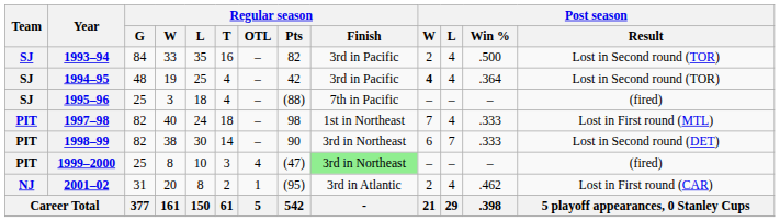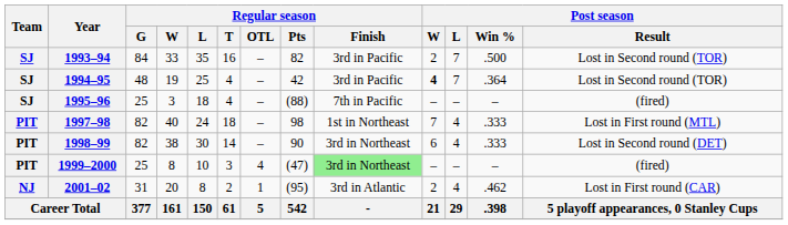 <table class="wikitable" style="font-size: 95%; text-align:center; width:60em;">
 <tr>
 <th rowspan="2">Team</th>
 <th rowspan="2">Year</th>
 <th colspan="7"><a href='#'>Regular season</a></th>
 <th colspan="4"><a href='#'>Post season</a></th>
 </tr>
 <tr>
 <th>G</th>
 <th>W</th>
 <th>L</th>
 <th>T</th>
 <th>OTL</th>
 <th>Pts</th>
 <th>Finish</th>
 <th>W</th>
 <th>L</th>
 <th>Win %</th>
 <th>Result</th>
 </tr>
 <tr>
 <th><a href='#'>SJ</a></th>
 <th><a href='#'>1993–94</a></th>
 <td>84</td>
 <td>33</td>
 <td>35</td>
 <td>16</td>
 <td>–</td>
 <td>82</td>
 <td>3rd in Pacific</td>
 <td>2</td>
-<td>4</td>
+<td>7</td>
 <td>.500</td>
 <td>Lost in Second round (<a href='#'>TOR</a>)</td>
 </tr>
 <tr>
 <th>SJ</th>
 <th><a href='#'>1994–95</a></th>
 <td>48</td>
 <td>19</td>
 <td>25</td>
 <td>4</td>
 <td>–</td>
 <td>42</td>
 <td>3rd in Pacific</td>
 <td><strong>4</strong></td>
-<td>4</td>
+<td>7</td>
 <td>.364</td>
 <td>Lost in Second round (TOR)</td>
 </tr>
 <tr>
 <th>SJ</th>
 <th><a href='#'>1995–96</a></th>
 <td>25</td>
 <td>3</td>
 <td>18</td>
 <td>4</td>
 <td>–</td>
 <td>(88)</td>
 <td>7th in Pacific</td>
 <td>–</td>
 <td>–</td>
 <td>–</td>
 <td>(fired)</td>
 </tr>
 <tr>
 <th><a href='#'>PIT</a></th>
 <th><a href='#'>1997–98</a></th>
 <td>82</td>
 <td>40</td>
 <td>24</td>
 <td>18</td>
 <td>–</td>
 <td>98</td>
 <td>1st in Northeast</td>
 <td>7</td>
 <td>4</td>
 <td>.333</td>
 <td>Lost in First round (<a href='#'>MTL</a>)</td>
 </tr>
 <tr>
 <th>PIT</th>
 <th><a href='#'>1998–99</a></th>
 <td>82</td>
 <td>38</td>
 <td>30</td>
 <td>14</td>
 <td>–</td>
 <td>90</td>
 <td>3rd in Northeast</td>
 <td>6</td>
-<td>7</td>
+<td>4</td>
 <td>.333</td>
 <td>Lost in Second round (<a href='#'>DET</a>)</td>
 </tr>
 <tr>
 <th>PIT</th>
 <th><a href='#'>1999–2000</a></th>
 <td>25</td>
 <td>8</td>
 <td>10</td>
 <td>3</td>
 <td>4</td>
 <td>(47)</td>
 <td style="background: lightgreen;">3rd in Northeast</td>
 <td>–</td>
 <td>–</td>
 <td>–</td>
 <td>(fired)</td>
 </tr>
 <tr>
 <th><a href='#'>NJ</a></th>
 <th><a href='#'>2001–02</a></th>
 <td>31</td>
 <td>20</td>
 <td>8</td>
 <td>2</td>
 <td>1</td>
 <td>(95)</td>
 <td>3rd in Atlantic</td>
 <td>2</td>
 <td>4</td>
 <td>.462</td>
 <td>Lost in First round (<a href='#'>CAR</a>)</td>
 </tr>
 <tr>
 <th colspan="2">Career Total</th>
 <th>377</th>
 <th>161</th>
 <th>150</th>
 <th>61</th>
 <th>5</th>
 <th>542</th>
 <th>-</th>
 <th>21</th>
 <th>29</th>
 <th>.398</th>
 <th>5 playoff appearances, 0 Stanley Cups</th>
 </tr>
 <tr>
 </tr>
 </table>
